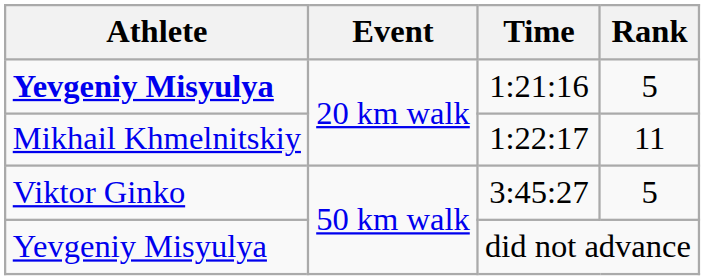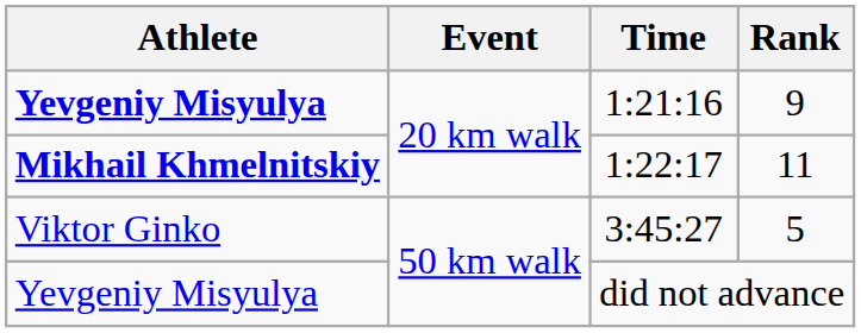 <table class=wikitable style=font-size:90%;text-align:center>
 <tr>
 <th>Athlete</th>
 <th>Event</th>
 <th>Time</th>
 <th>Rank</th>
 </tr>
 <tr>
 <td align=left><strong><a href='#'>Yevgeniy Misyulya</a></strong></td>
 <td align=left rowspan=2><a href='#'>20 km walk</a></td>
 <td>1:21:16</td>
-<td>5</td>
+<td>9</td>
 </tr>
 <tr>
-<td align=left><a href='#'>Mikhail Khmelnitskiy</a></td>
+<td align=left><strong><a href='#'>Mikhail Khmelnitskiy</a></strong></td>
 <td>1:22:17</td>
 <td>11</td>
 </tr>
 <tr>
 <td align=left><a href='#'>Viktor Ginko</a></td>
 <td align=left rowspan=2><a href='#'>50 km walk</a></td>
 <td>3:45:27</td>
 <td>5</td>
 </tr>
 <tr>
 <td align=left><a href='#'>Yevgeniy Misyulya</a></td>
 <td colspan=2>did not advance</td>
 </tr>
 </table>
